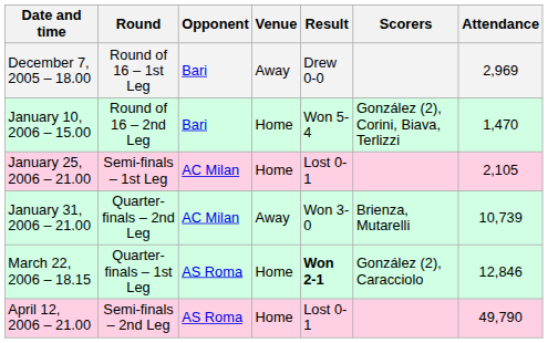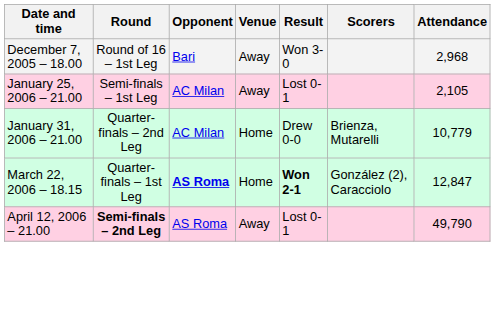 <table class="wikitable">
 <tr>
 <th>Date and time</th>
 <th>Round</th>
 <th>Opponent</th>
 <th>Venue</th>
 <th>Result</th>
 <th>Scorers</th>
 <th>Attendance</th>
 </tr>
 <tr bgcolor = "#f3f3f3">
 <td>December 7, 2005 – 18.00</td>
 <td align="center">Round of 16 – 1st Leg</td>
 <td><a href='#'>Bari</a></td>
 <td>Away</td>
-<td>Drew 0-0</td>
+<td>Won 3-0</td>
 <td></td>
-<td align="center">2,969</td>
-</tr>
-<tr bgcolor = "#d0ffe3">
-<td>January 10, 2006 – 15.00</td>
-<td align="center">Round of 16 – 2nd Leg</td>
-<td><a href='#'>Bari</a></td>
-<td>Home</td>
-<td>Won 5-4</td>
-<td>González (2), Corini, Biava, Terlizzi</td>
-<td align="center">1,470</td>
+<td align="center">2,968</td>
 </tr>
 <tr bgcolor = "#ffd0e3">
 <td>January 25, 2006 – 21.00</td>
 <td align="center">Semi-finals – 1st Leg</td>
 <td><a href='#'>AC Milan</a></td>
-<td>Home</td>
+<td>Away</td>
 <td>Lost 0-1</td>
 <td></td>
 <td align="center">2,105</td>
 </tr>
 <tr bgcolor = "#d0ffe3">
 <td>January 31, 2006 – 21.00</td>
 <td align="center">Quarter-finals – 2nd Leg</td>
 <td><a href='#'>AC Milan</a></td>
-<td>Away</td>
-<td>Won 3-0</td>
+<td>Home</td>
+<td>Drew 0-0</td>
 <td>Brienza, Mutarelli</td>
-<td align="center">10,739</td>
+<td align="center">10,779</td>
 </tr>
 <tr bgcolor = "#d0ffe3">
 <td>March 22, 2006 – 18.15</td>
 <td align="center">Quarter-finals – 1st Leg</td>
-<td><a href='#'>AS Roma</a></td>
+<td><strong><a href='#'>AS Roma</a></strong></td>
 <td>Home</td>
 <td><strong>Won 2-1</strong></td>
 <td>González (2), Caracciolo</td>
-<td align="center">12,846</td>
+<td align="center">12,847</td>
 </tr>
 <tr bgcolor = "#ffd0e3">
 <td>April 12, 2006 – 21.00</td>
-<td align="center">Semi-finals – 2nd Leg</td>
+<td align="center"><strong>Semi-finals – 2nd Leg</strong></td>
 <td><a href='#'>AS Roma</a></td>
-<td>Home</td>
+<td>Away</td>
 <td>Lost 0-1</td>
 <td></td>
 <td align="center">49,790</td>
 </tr>
 </table>
